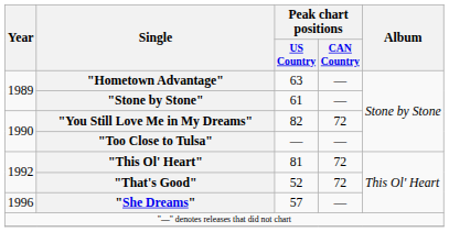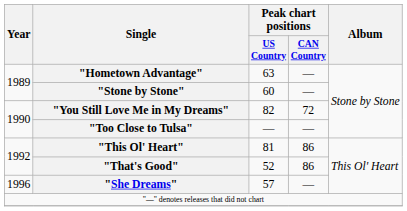 <table class="wikitable plainrowheaders" style="text-align:center;">
 <tr>
 <th rowspan="2">Year</th>
 <th rowspan="2" style="width:18em;">Single</th>
 <th colspan="2">Peak chart<br>positions</th>
 <th rowspan="2">Album</th>
 </tr>
 <tr style="font-size:smaller;">
 <th width="45"><a href='#'>US Country</a><br></th>
 <th width="45"><a href='#'>CAN Country</a><br></th>
 </tr>
 <tr>
 <td rowspan="2">1989</td>
 <th scope="row">"Hometown Advantage"</th>
 <td>63</td>
 <td>—</td>
 <td align="left" rowspan="4"><em>Stone by Stone</em></td>
 </tr>
 <tr>
 <th scope="row">"Stone by Stone"</th>
-<td>61</td>
+<td>60</td>
 <td>—</td>
 </tr>
 <tr>
 <td rowspan="2">1990</td>
 <th scope="row">"You Still Love Me in My Dreams"</th>
 <td>82</td>
 <td>72</td>
 </tr>
 <tr>
 <th scope="row">"Too Close to Tulsa"</th>
 <td>—</td>
 <td>—</td>
 </tr>
 <tr>
 <td rowspan="2">1992</td>
 <th scope="row">"This Ol' Heart"</th>
 <td>81</td>
-<td>72</td>
+<td>86</td>
 <td align="left" rowspan="3"><em>This Ol' Heart</em></td>
 </tr>
 <tr>
 <th scope="row">"That's Good"</th>
 <td>52</td>
-<td>72</td>
+<td>86</td>
 </tr>
 <tr>
 <td>1996</td>
 <th scope="row">"<a href='#'>She Dreams</a>"</th>
 <td>57</td>
 <td>—</td>
 </tr>
 <tr>
 <td colspan="5" style="font-size:8pt">"—" denotes releases that did not chart</td>
 </tr>
 <tr>
 </tr>
 </table>
